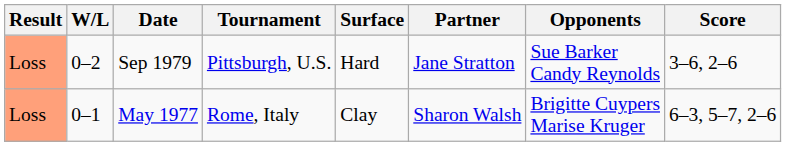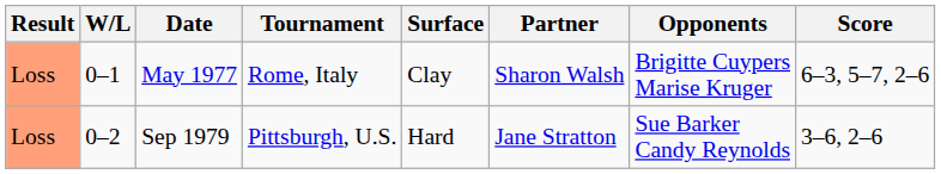 <table class="sortable wikitable">
 <tr>
 <th>Result</th>
 <th class="unsortable">W/L</th>
 <th>Date</th>
 <th>Tournament</th>
 <th>Surface</th>
 <th>Partner</th>
 <th>Opponents</th>
 <th class="unsortable">Score</th>
 </tr>
 <tr>
 <td style="background:#FFA07A;">Loss</td>
+<td>0–1</td>
+<td><a href='#'>May 1977</a></td>
+<td><a href='#'>Rome</a>, Italy</td>
+<td>Clay</td>
+<td> <a href='#'>Sharon Walsh</a></td>
+<td> <a href='#'>Brigitte Cuypers</a><br> <a href='#'>Marise Kruger</a></td>
+<td>6–3, 5–7, 2–6</td>
+</tr>
+<tr>
+<td style="background:#FFA07A;">Loss</td>
 <td>0–2</td>
 <td>Sep 1979</td>
 <td><a href='#'>Pittsburgh</a>, U.S.</td>
 <td>Hard</td>
 <td> <a href='#'>Jane Stratton</a></td>
 <td> <a href='#'>Sue Barker</a><br> <a href='#'>Candy Reynolds</a></td>
 <td>3–6, 2–6</td>
 </tr>
-<tr>
-<td style="background:#FFA07A;">Loss</td>
-<td>0–1</td>
-<td><a href='#'>May 1977</a></td>
-<td><a href='#'>Rome</a>, Italy</td>
-<td>Clay</td>
-<td> <a href='#'>Sharon Walsh</a></td>
-<td> <a href='#'>Brigitte Cuypers</a><br> <a href='#'>Marise Kruger</a></td>
-<td>6–3, 5–7, 2–6</td>
-</tr>
 </table>
